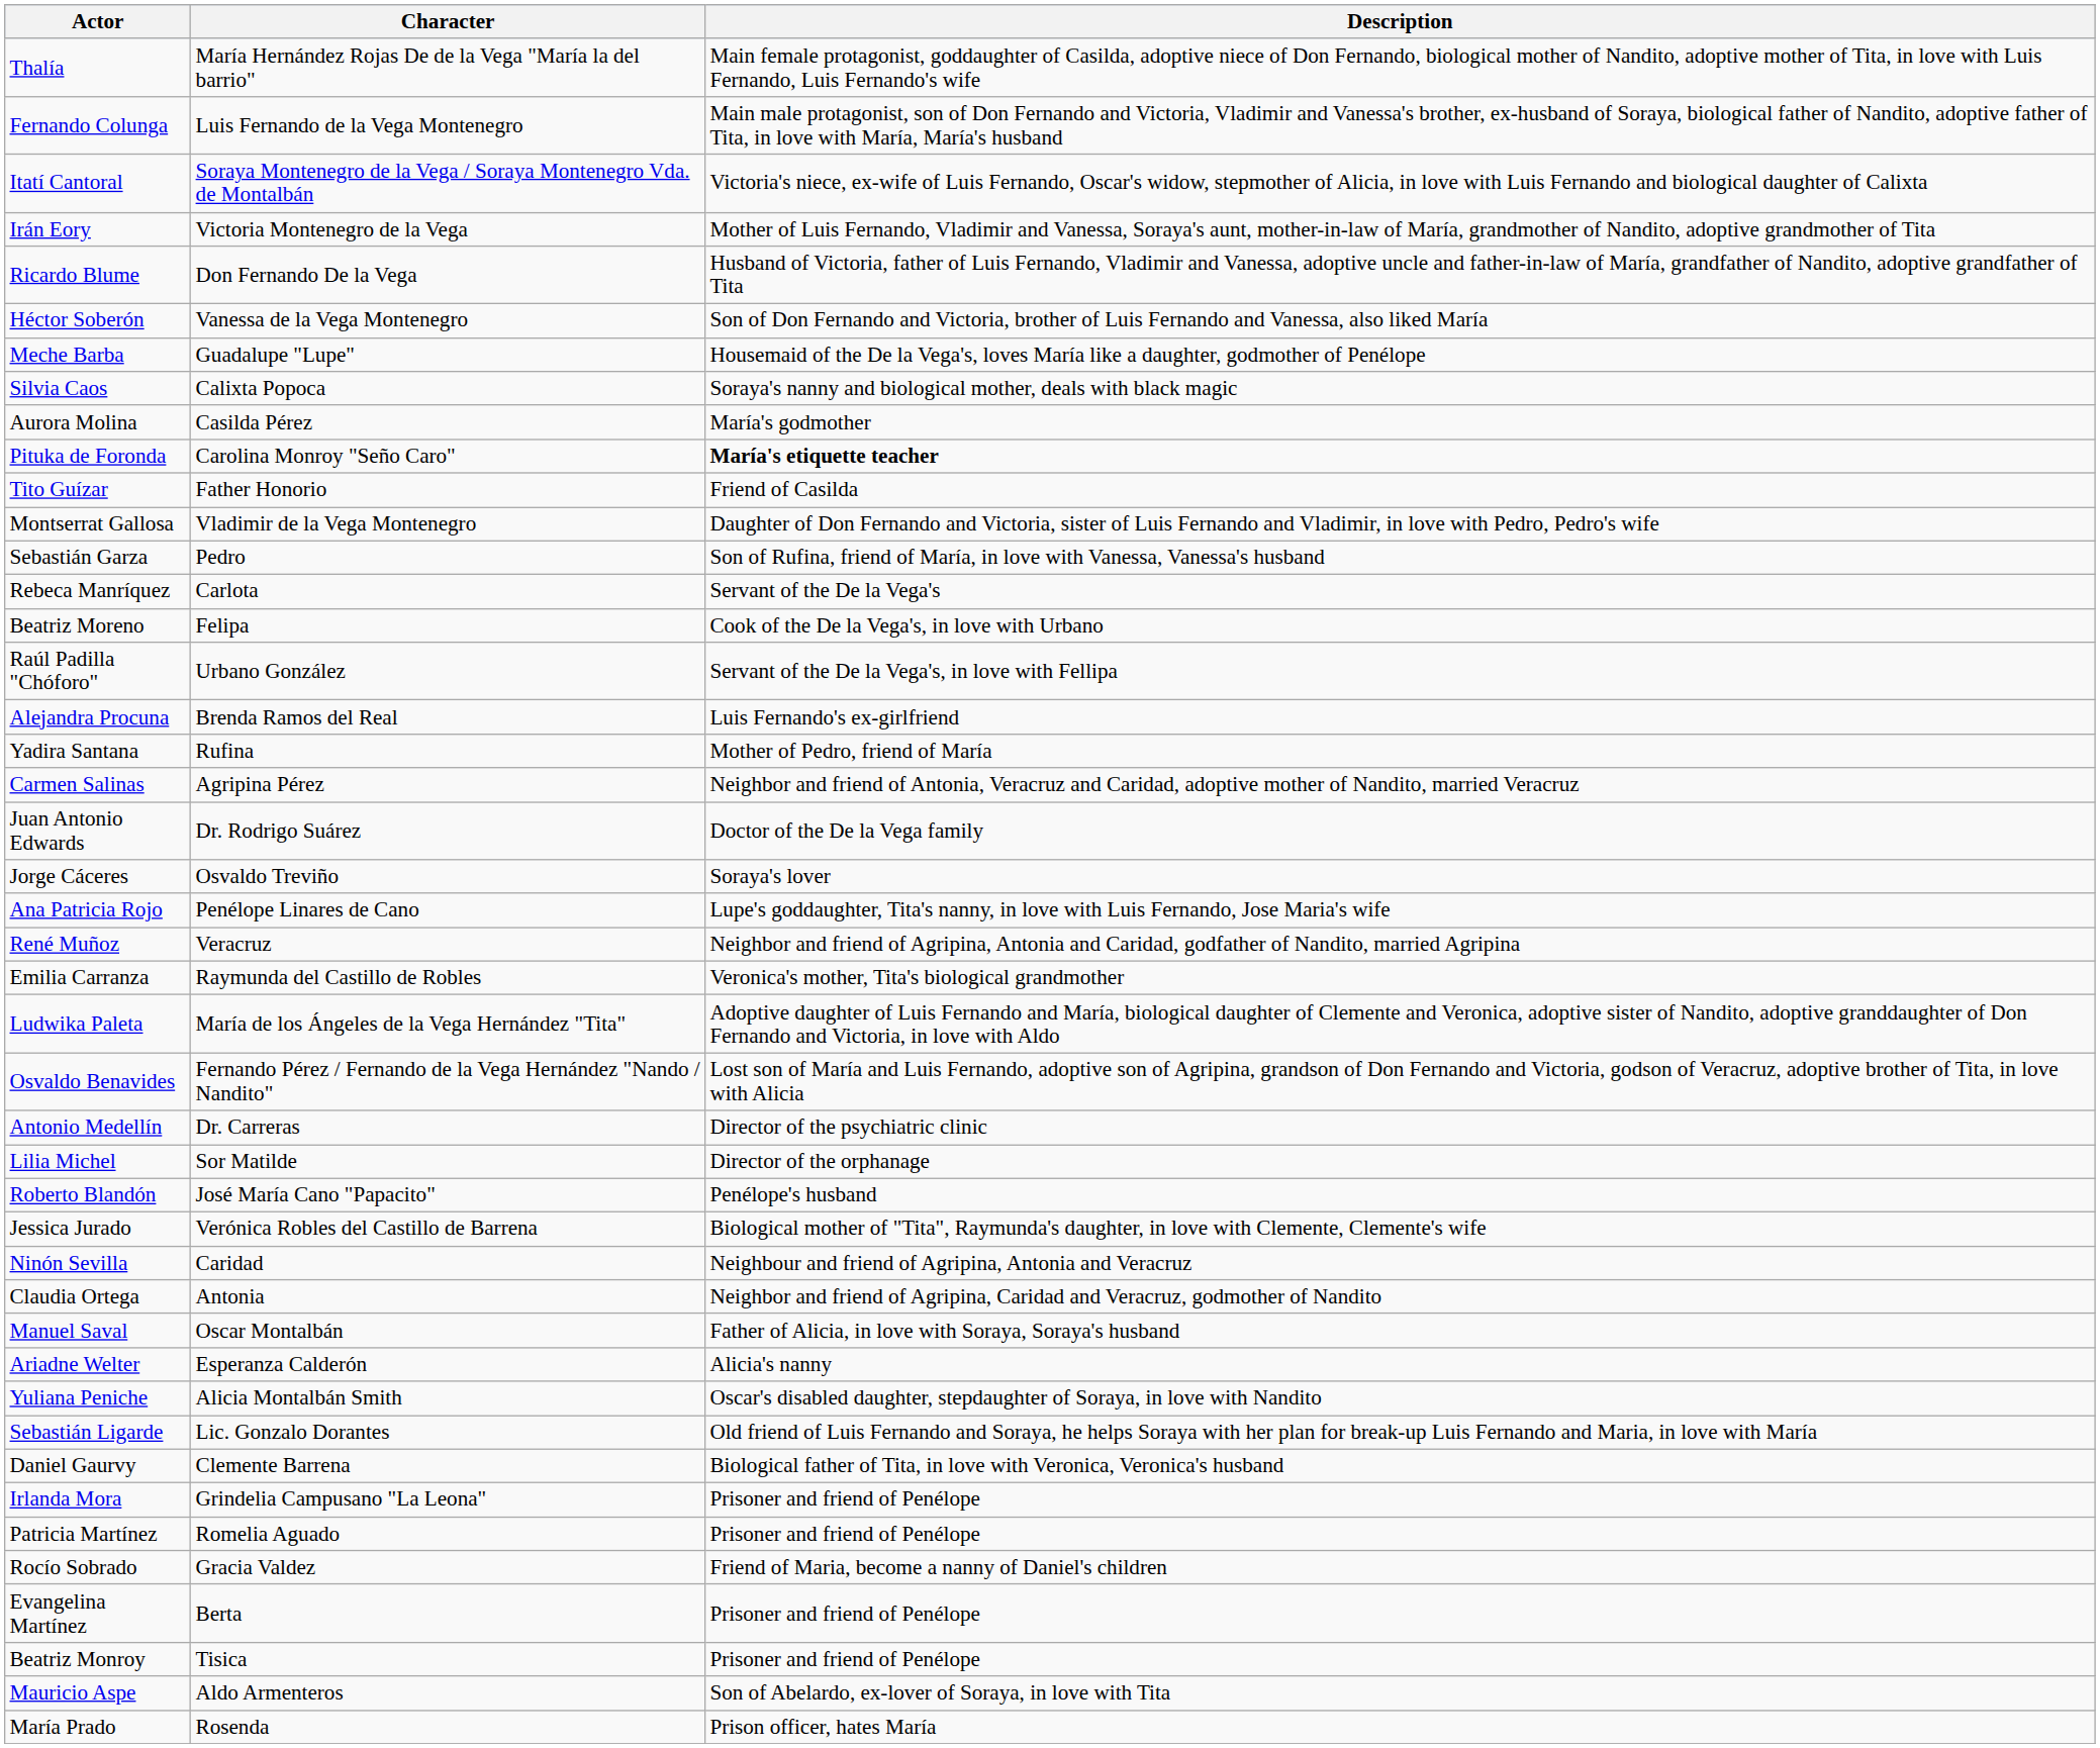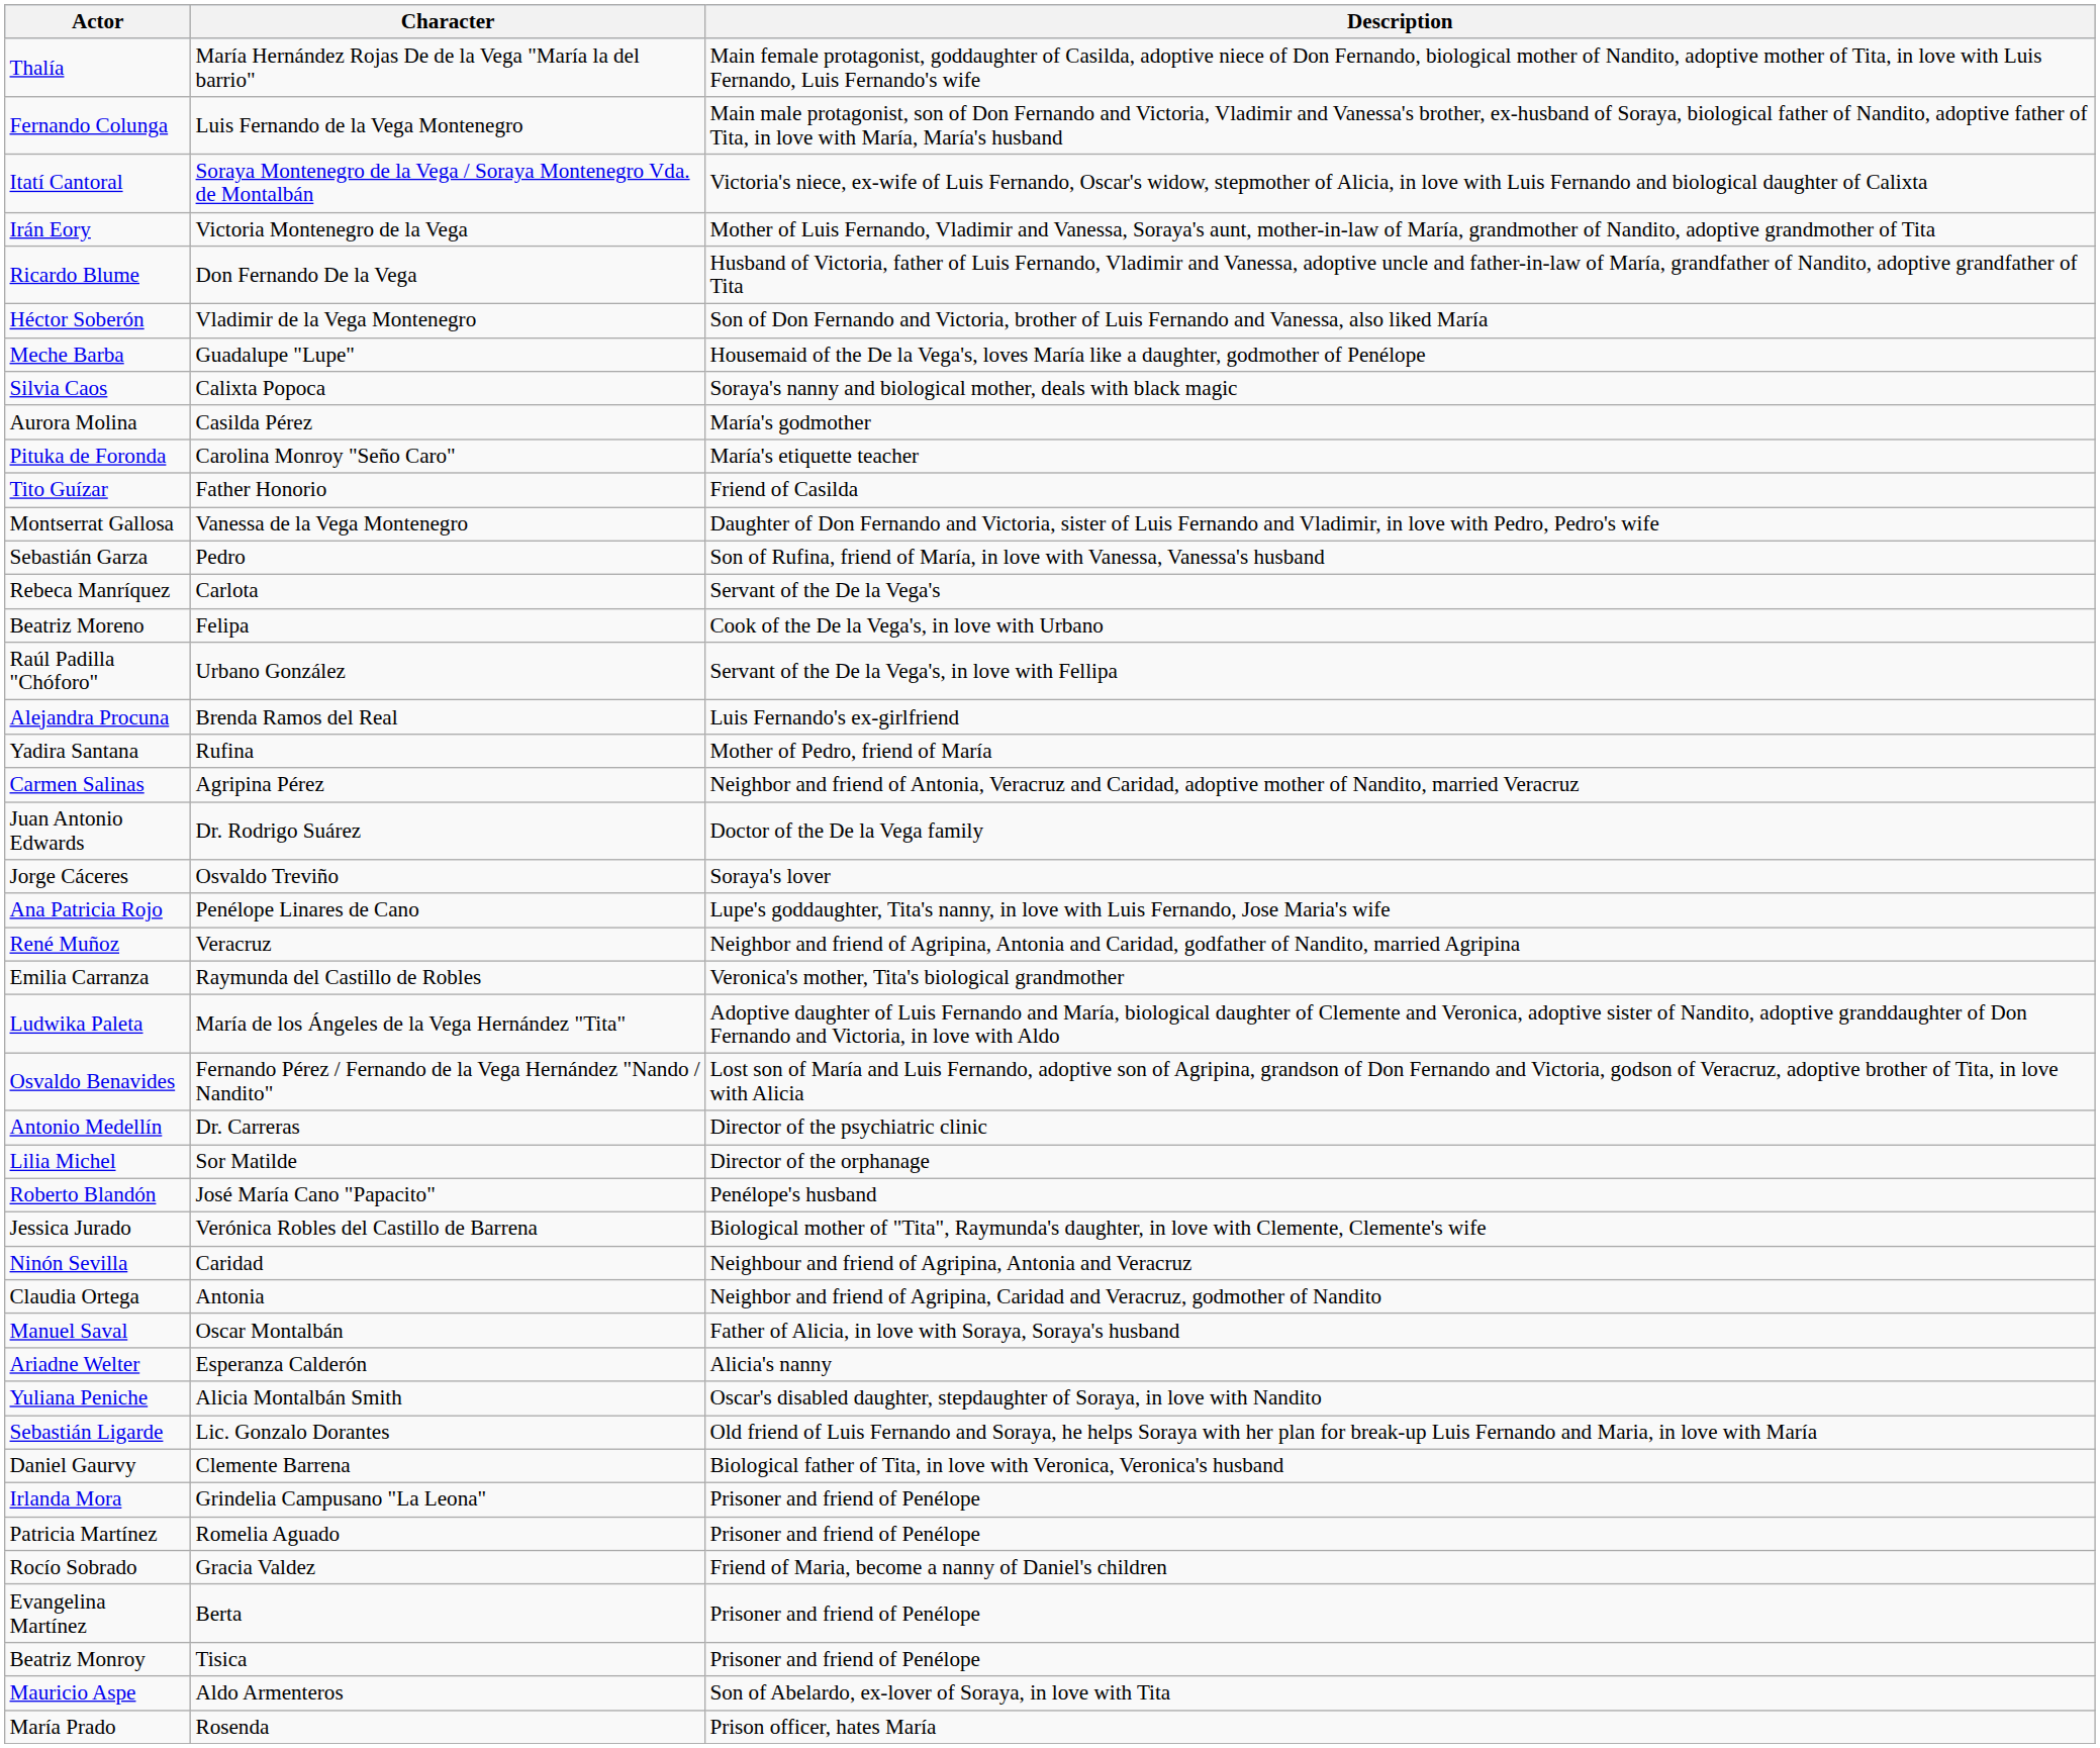 <table class="wikitable">
 <tr style="background:#b0c4de; text-align:center;">
 <th>Actor</th>
 <th>Character</th>
 <th>Description</th>
 </tr>
 <tr>
 <td><a href='#'>Thalía</a></td>
 <td>María Hernández Rojas De de la Vega "María la del barrio"</td>
 <td>Main female protagonist, goddaughter of Casilda, adoptive niece of Don Fernando, biological mother of Nandito, adoptive mother of Tita, in love with Luis Fernando, Luis Fernando's wife</td>
 </tr>
 <tr>
 <td><a href='#'>Fernando Colunga</a></td>
 <td>Luis Fernando de la Vega Montenegro</td>
 <td>Main male protagonist, son of Don Fernando and Victoria, Vladimir and Vanessa's brother, ex-husband of Soraya, biological father of Nandito, adoptive father of Tita, in love with María, María's husband</td>
 </tr>
 <tr>
 <td><a href='#'>Itatí Cantoral</a></td>
 <td><a href='#'>Soraya Montenegro de la Vega / Soraya Montenegro Vda. de Montalbán</a></td>
 <td>Victoria's niece,  ex-wife of Luis Fernando, Oscar's widow, stepmother of Alicia, in love with Luis Fernando and biological daughter of Calixta</td>
 </tr>
 <tr>
 <td><a href='#'>Irán Eory</a></td>
 <td>Victoria Montenegro de la Vega</td>
 <td>Mother of Luis Fernando, Vladimir and Vanessa, Soraya's aunt, mother-in-law of María, grandmother of  Nandito, adoptive grandmother of Tita</td>
 </tr>
 <tr>
 <td><a href='#'>Ricardo Blume</a></td>
 <td>Don Fernando De la Vega</td>
 <td>Husband of Victoria, father of Luis Fernando, Vladimir and Vanessa, adoptive uncle and father-in-law of María, grandfather of Nandito, adoptive grandfather of Tita</td>
 </tr>
 <tr>
 <td><a href='#'>Héctor Soberón</a></td>
-<td>Vanessa de la Vega Montenegro</td>
+<td>Vladimir de la Vega Montenegro</td>
 <td>Son of Don Fernando and Victoria, brother of Luis Fernando and Vanessa, also liked María</td>
 </tr>
 <tr>
 <td><a href='#'>Meche Barba</a></td>
 <td>Guadalupe "Lupe"</td>
 <td>Housemaid of the De la Vega's, loves María like a daughter, godmother of Penélope</td>
 </tr>
 <tr>
 <td><a href='#'>Silvia Caos</a></td>
 <td>Calixta Popoca</td>
 <td>Soraya's nanny and biological mother, deals with black magic</td>
 </tr>
 <tr>
 <td>Aurora Molina</td>
 <td>Casilda Pérez</td>
 <td>María's godmother</td>
 </tr>
 <tr>
 <td><a href='#'>Pituka de Foronda</a></td>
 <td>Carolina Monroy "Seño Caro"</td>
-<td><strong>María's etiquette teacher</strong></td>
+<td>María's etiquette teacher</td>
 </tr>
 <tr>
 <td><a href='#'>Tito Guízar</a></td>
 <td>Father Honorio</td>
 <td>Friend of Casilda</td>
 </tr>
 <tr>
 <td>Montserrat Gallosa</td>
-<td>Vladimir de la Vega Montenegro</td>
+<td>Vanessa de la Vega Montenegro</td>
 <td>Daughter of Don Fernando and Victoria, sister of Luis Fernando and Vladimir, in love with Pedro, Pedro's wife</td>
 </tr>
 <tr>
 <td>Sebastián Garza</td>
 <td>Pedro</td>
 <td>Son of Rufina, friend of María, in love with Vanessa, Vanessa's husband</td>
 </tr>
 <tr>
 <td>Rebeca Manríquez</td>
 <td>Carlota</td>
 <td>Servant of the De la Vega's</td>
 </tr>
 <tr>
 <td>Beatriz Moreno</td>
 <td>Felipa</td>
 <td>Cook of the De la Vega's, in love with Urbano</td>
 </tr>
 <tr>
 <td>Raúl Padilla "Chóforo"</td>
 <td>Urbano González</td>
 <td>Servant of the De la Vega's, in love with Fellipa</td>
 </tr>
 <tr>
 <td><a href='#'>Alejandra Procuna</a></td>
 <td>Brenda Ramos del Real</td>
 <td>Luis Fernando's ex-girlfriend</td>
 </tr>
 <tr>
 <td>Yadira Santana</td>
 <td>Rufina</td>
 <td>Mother of Pedro, friend of María</td>
 </tr>
 <tr>
 <td><a href='#'>Carmen Salinas</a></td>
 <td>Agripina Pérez</td>
 <td>Neighbor and friend of Antonia, Veracruz and Caridad, adoptive mother of Nandito, married Veracruz</td>
 </tr>
 <tr>
 <td>Juan Antonio Edwards</td>
 <td>Dr. Rodrigo Suárez</td>
 <td>Doctor of the De la Vega family</td>
 </tr>
 <tr>
 <td>Jorge Cáceres</td>
 <td>Osvaldo Treviño</td>
 <td>Soraya's lover</td>
 </tr>
 <tr>
 <td><a href='#'>Ana Patricia Rojo</a></td>
 <td>Penélope Linares de Cano</td>
 <td>Lupe's goddaughter, Tita's nanny, in love with Luis Fernando, Jose Maria's wife</td>
 </tr>
 <tr>
 <td><a href='#'>René Muñoz</a></td>
 <td>Veracruz</td>
 <td>Neighbor and friend of Agripina, Antonia and Caridad, godfather of Nandito, married Agripina</td>
 </tr>
 <tr>
 <td>Emilia Carranza</td>
 <td>Raymunda del Castillo de Robles</td>
 <td>Veronica's mother, Tita's biological grandmother</td>
 </tr>
 <tr>
 <td><a href='#'>Ludwika Paleta</a></td>
 <td>María de los Ángeles de la Vega Hernández  "Tita"</td>
 <td>Adoptive daughter of Luis Fernando and María, biological daughter of Clemente and Veronica, adoptive sister of Nandito, adoptive granddaughter of Don Fernando and Victoria, in love with Aldo</td>
 </tr>
 <tr>
 <td><a href='#'>Osvaldo Benavides</a></td>
 <td>Fernando Pérez / Fernando de la Vega Hernández "Nando / Nandito"</td>
 <td>Lost son of María and Luis Fernando, adoptive son of Agripina, grandson of Don Fernando and Victoria, godson of Veracruz, adoptive brother of Tita, in love with Alicia</td>
 </tr>
 <tr>
 <td><a href='#'>Antonio Medellín</a></td>
 <td>Dr. Carreras</td>
 <td>Director of the psychiatric clinic</td>
 </tr>
 <tr>
 <td><a href='#'>Lilia Michel</a></td>
 <td>Sor Matilde</td>
 <td>Director of the orphanage</td>
 </tr>
 <tr>
 <td><a href='#'>Roberto Blandón</a></td>
 <td>José María Cano "Papacito"</td>
 <td>Penélope's husband</td>
 </tr>
 <tr>
 <td>Jessica Jurado</td>
 <td>Verónica Robles del Castillo de Barrena</td>
 <td>Biological mother of "Tita", Raymunda's daughter, in love with Clemente, Clemente's wife</td>
 </tr>
 <tr>
 <td><a href='#'>Ninón Sevilla</a></td>
 <td>Caridad</td>
 <td>Neighbour and friend of Agripina, Antonia and Veracruz</td>
 </tr>
 <tr>
 <td>Claudia Ortega</td>
 <td>Antonia</td>
 <td>Neighbor and friend of Agripina, Caridad and Veracruz, godmother of Nandito</td>
 </tr>
 <tr>
 <td><a href='#'>Manuel Saval</a></td>
 <td>Oscar Montalbán</td>
 <td>Father of Alicia, in love with Soraya, Soraya's husband</td>
 </tr>
 <tr>
 <td><a href='#'>Ariadne Welter</a></td>
 <td>Esperanza Calderón</td>
 <td>Alicia's nanny</td>
 </tr>
 <tr>
 <td><a href='#'>Yuliana Peniche</a></td>
 <td>Alicia Montalbán Smith</td>
 <td>Oscar's disabled daughter, stepdaughter of Soraya, in love with Nandito</td>
 </tr>
 <tr>
 <td><a href='#'>Sebastián Ligarde</a></td>
 <td>Lic. Gonzalo Dorantes</td>
 <td>Old friend of Luis Fernando and Soraya, he helps Soraya with her plan for break-up Luis Fernando and Maria, in love with María</td>
 </tr>
 <tr>
 <td>Daniel Gaurvy</td>
 <td>Clemente Barrena</td>
 <td>Biological father of Tita, in love with Veronica, Veronica's husband</td>
 </tr>
 <tr>
 <td><a href='#'>Irlanda Mora</a></td>
 <td>Grindelia Campusano "La Leona"</td>
 <td>Prisoner and friend of Penélope</td>
 </tr>
 <tr>
 <td>Patricia Martínez</td>
 <td>Romelia Aguado</td>
 <td>Prisoner and friend of Penélope</td>
 </tr>
 <tr>
 <td>Rocío Sobrado</td>
 <td>Gracia Valdez</td>
 <td>Friend of Maria, become a nanny of Daniel's children</td>
 </tr>
 <tr>
 <td>Evangelina Martínez</td>
 <td>Berta</td>
 <td>Prisoner and friend of Penélope</td>
 </tr>
 <tr>
 <td>Beatriz Monroy</td>
 <td>Tisica</td>
 <td>Prisoner and friend of Penélope</td>
 </tr>
 <tr>
 <td><a href='#'>Mauricio Aspe</a></td>
 <td>Aldo Armenteros</td>
 <td>Son of Abelardo, ex-lover of Soraya, in love with Tita</td>
 </tr>
 <tr>
 <td>María Prado</td>
 <td>Rosenda</td>
 <td>Prison officer, hates María</td>
 </tr>
 <tr>
 </tr>
 </table>
